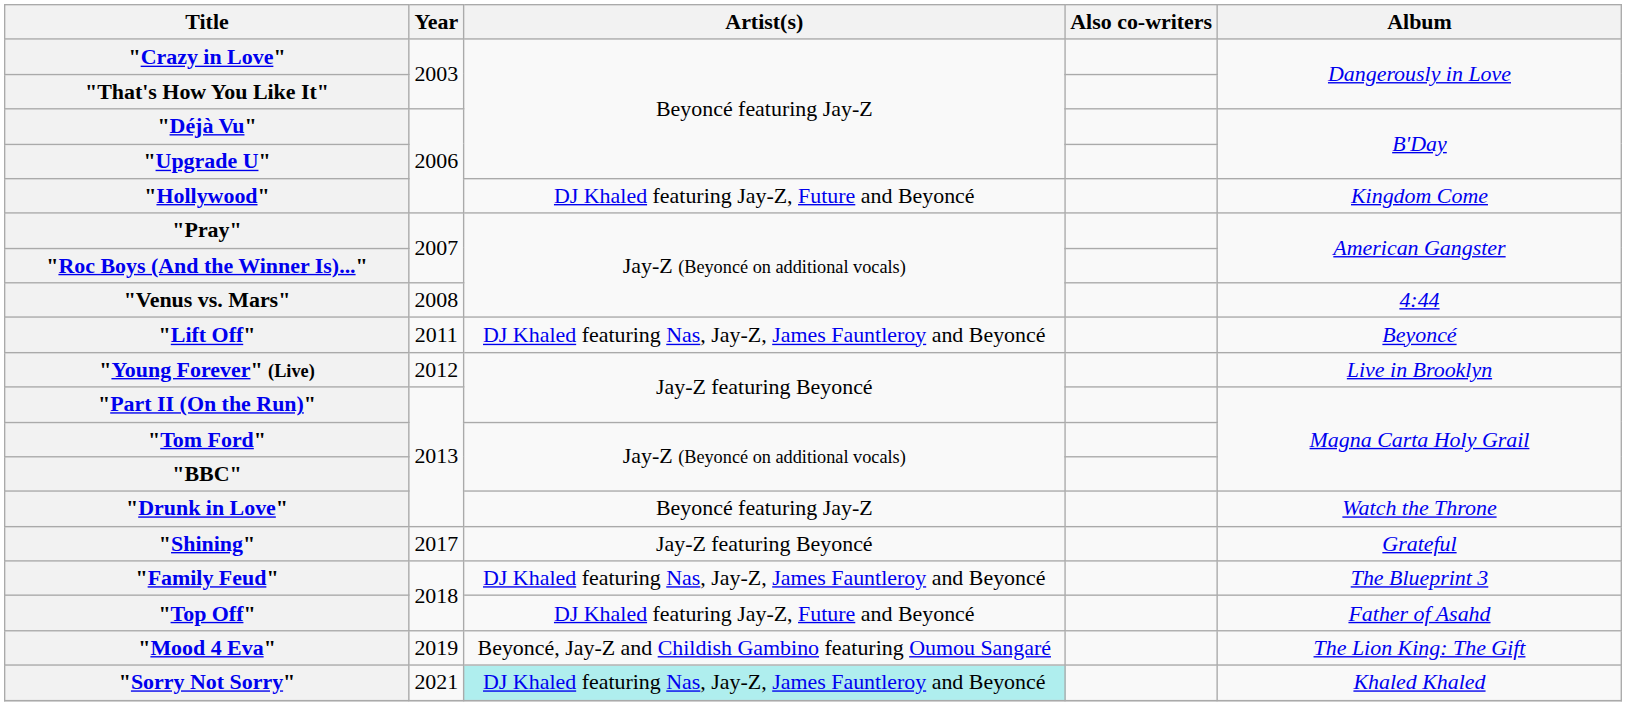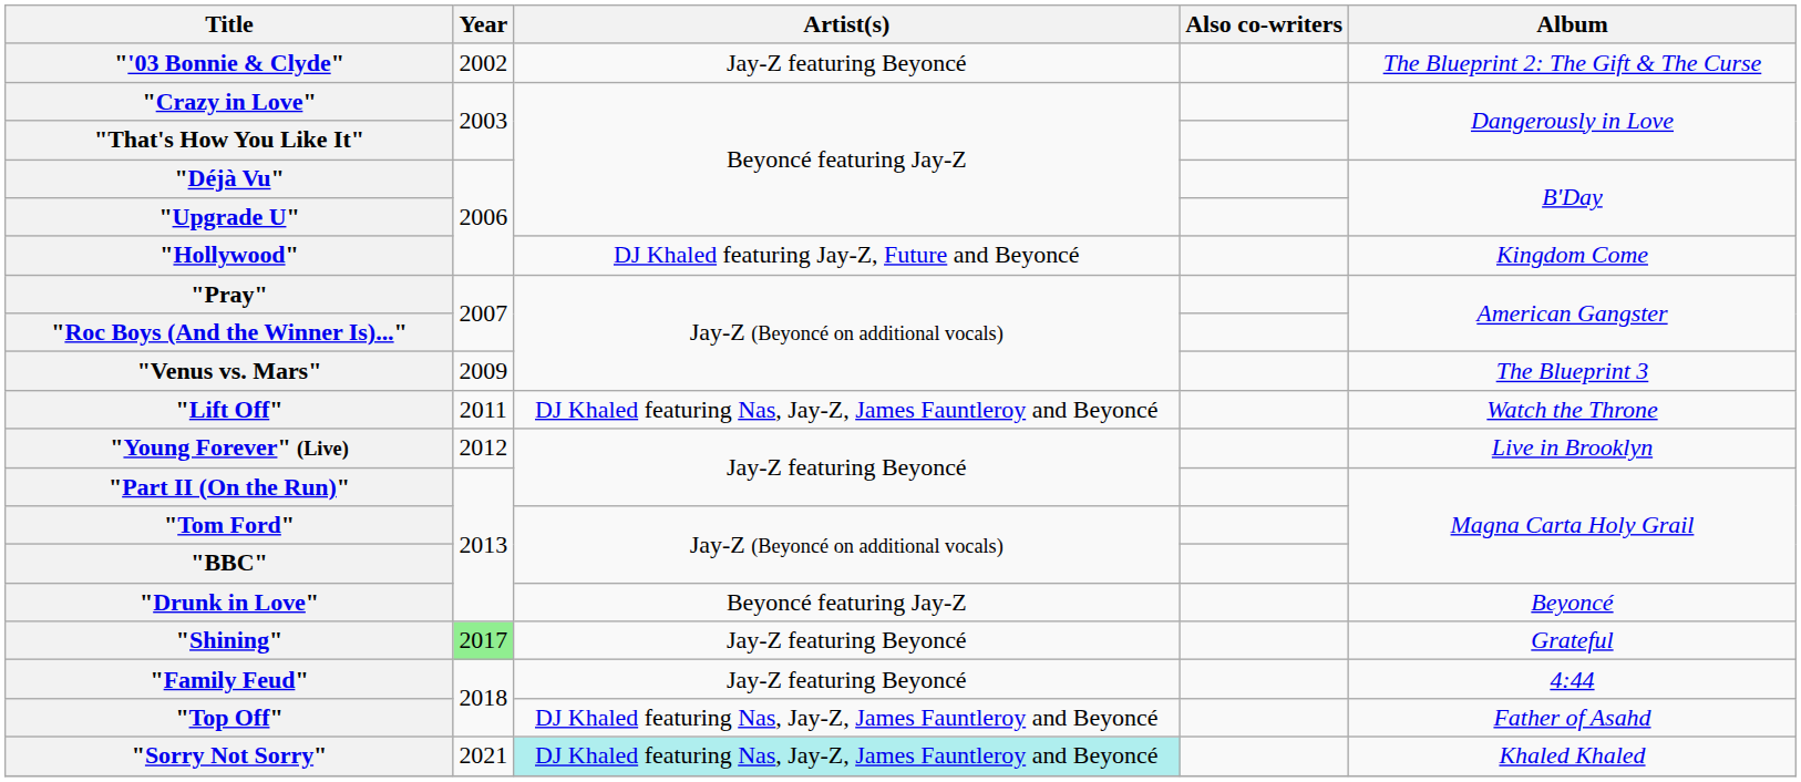 <table class="wikitable plainrowheaders" style="text-align:center;">
 <tr>
 <th scope="col" style="width:18em;">Title</th>
 <th scope="col">Year</th>
 <th scope="col" style="width:27em;">Artist(s)</th>
 <th scope="col">Also co-writers</th>
 <th scope="col" style="width:18em;">Album</th>
+</tr>
+<tr>
+<th scope="row">"<a href='#'>'03 Bonnie & Clyde</a>"</th>
+<td rowspan="1">2002</td>
+<td>Jay-Z featuring Beyoncé</td>
+<td></td>
+<td rowspan="1"><em><a href='#'>The Blueprint 2: The Gift & The Curse</a></em></td>
 </tr>
 <tr>
 <th scope="row">"<a href='#'>Crazy in Love</a>"</th>
 <td rowspan="2">2003</td>
 <td rowspan="4">Beyoncé featuring Jay-Z</td>
 <td></td>
 <td rowspan="2"><em><a href='#'>Dangerously in Love</a></em></td>
 </tr>
 <tr>
 <th scope="row">"That's How You Like It"</th>
 <td></td>
 </tr>
 <tr>
 <th scope="row">"<a href='#'>Déjà Vu</a>"</th>
 <td rowspan="3">2006</td>
 <td></td>
 <td rowspan="2"><em><a href='#'>B'Day</a></em></td>
 </tr>
 <tr>
 <th scope="row">"<a href='#'>Upgrade U</a>"</th>
 <td></td>
 </tr>
 <tr>
 <th scope="row">"<a href='#'>Hollywood</a>"</th>
 <td><a href='#'>DJ Khaled</a> featuring Jay-Z, <a href='#'>Future</a> and Beyoncé</td>
 <td></td>
 <td rowspan="1"><em><a href='#'>Kingdom Come</a></em></td>
 </tr>
 <tr>
 <th scope="row">"Pray"</th>
 <td rowspan="2">2007</td>
 <td rowspan="3">Jay-Z <small>(Beyoncé on additional vocals)</small></td>
 <td></td>
 <td rowspan="2"><em><a href='#'>American Gangster</a></em></td>
 </tr>
 <tr>
 <th scope="row">"<a href='#'>Roc Boys (And the Winner Is)...</a>"</th>
 <td></td>
 </tr>
 <tr>
 <th scope="row">"Venus vs. Mars"</th>
-<td>2008</td>
+<td>2009</td>
 <td></td>
-<td rowspan="1"><em><a href='#'>4:44</a></em></td>
+<td><em><a href='#'>The Blueprint 3</a></em></td>
 </tr>
 <tr>
 <th scope="row">"<a href='#'>Lift Off</a>"</th>
 <td>2011</td>
 <td><a href='#'>DJ Khaled</a> featuring <a href='#'>Nas</a>, Jay-Z, <a href='#'>James Fauntleroy</a> and Beyoncé</td>
 <td></td>
-<td><em><a href='#'>Beyoncé</a></em></td>
+<td><em><a href='#'>Watch the Throne</a></em></td>
 </tr>
 <tr>
 <th scope="row">"<a href='#'>Young Forever</a>" <small>(Live)</small></th>
 <td>2012</td>
 <td rowspan="2">Jay-Z featuring Beyoncé</td>
 <td></td>
 <td><em><a href='#'>Live in Brooklyn</a></em></td>
 </tr>
 <tr>
 <th scope="row">"<a href='#'>Part II (On the Run)</a>"</th>
 <td rowspan="4">2013</td>
 <td></td>
 <td rowspan="3"><em><a href='#'>Magna Carta Holy Grail</a></em></td>
 </tr>
 <tr>
 <th scope="row">"<a href='#'>Tom Ford</a>"</th>
 <td rowspan="2">Jay-Z <small>(Beyoncé on additional vocals)</small></td>
 <td></td>
 </tr>
 <tr>
 <th scope="row">"BBC"</th>
 <td></td>
 </tr>
 <tr>
 <th scope="row">"<a href='#'>Drunk in Love</a>"</th>
 <td>Beyoncé featuring Jay-Z</td>
 <td></td>
-<td><em><a href='#'>Watch the Throne</a></em></td>
+<td><em><a href='#'>Beyoncé</a></em></td>
 </tr>
 <tr>
 <th scope="row">"<a href='#'>Shining</a>"</th>
-<td rowspan="1">2017</td>
+<td rowspan="1" style="background: lightgreen;">2017</td>
 <td>Jay-Z featuring Beyoncé</td>
 <td></td>
 <td rowspan="1"><em><a href='#'>Grateful</a></em></td>
 </tr>
 <tr>
 <th scope="row">"<a href='#'>Family Feud</a>"</th>
 <td rowspan="2">2018</td>
-<td><a href='#'>DJ Khaled</a> featuring <a href='#'>Nas</a>, Jay-Z, <a href='#'>James Fauntleroy</a> and Beyoncé</td>
+<td>Jay-Z featuring Beyoncé</td>
 <td></td>
-<td><em><a href='#'>The Blueprint 3</a></em></td>
+<td rowspan="1"><em><a href='#'>4:44</a></em></td>
 </tr>
 <tr>
 <th scope="row">"<a href='#'>Top Off</a>"</th>
-<td><a href='#'>DJ Khaled</a> featuring Jay-Z, <a href='#'>Future</a> and Beyoncé</td>
+<td><a href='#'>DJ Khaled</a> featuring <a href='#'>Nas</a>, Jay-Z, <a href='#'>James Fauntleroy</a> and Beyoncé</td>
 <td></td>
 <td rowspan="1"><em><a href='#'>Father of Asahd</a></em></td>
-</tr>
-<tr>
-<th scope="row">"<a href='#'>Mood 4 Eva</a>"</th>
-<td rowspan="1">2019</td>
-<td>Beyoncé, Jay-Z and <a href='#'>Childish Gambino</a> featuring <a href='#'>Oumou Sangaré</a></td>
-<td></td>
-<td rowspan="1"><em><a href='#'>The Lion King: The Gift</a></em></td>
 </tr>
 <tr>
 <th scope="row">"<a href='#'>Sorry Not Sorry</a>"</th>
 <td>2021</td>
 <td style="background: paleturquoise;"><a href='#'>DJ Khaled</a> featuring <a href='#'>Nas</a>, Jay-Z, <a href='#'>James Fauntleroy</a> and Beyoncé</td>
 <td></td>
 <td><em><a href='#'>Khaled Khaled</a></em></td>
 </tr>
 <tr>
 </tr>
 </table>
